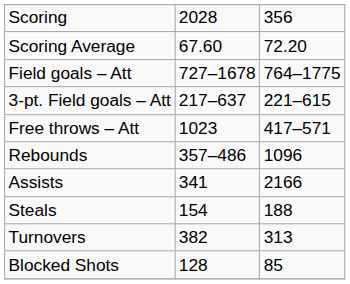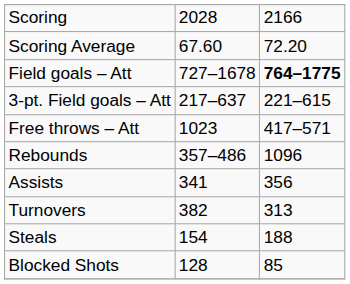 <table class="wikitable">
 <tr>
 </tr>
 <tr>
 <td>Scoring</td>
 <td>2028</td>
-<td>356</td>
+<td>2166</td>
 </tr>
 <tr>
 <td>Scoring Average</td>
 <td>67.60</td>
 <td>72.20</td>
 </tr>
 <tr>
 <td>Field goals – Att</td>
 <td>727–1678</td>
-<td>764–1775</td>
+<td><strong>764–1775</strong></td>
 </tr>
 <tr>
 <td>3-pt. Field goals – Att</td>
 <td>217–637</td>
 <td>221–615</td>
 </tr>
 <tr>
 <td>Free throws – Att</td>
 <td>1023</td>
 <td>417–571</td>
 </tr>
 <tr>
 <td>Rebounds</td>
 <td>357–486</td>
 <td>1096</td>
 </tr>
 <tr>
 <td>Assists</td>
 <td>341</td>
-<td>2166</td>
+<td>356</td>
+</tr>
+<tr>
+<td>Turnovers</td>
+<td>382</td>
+<td>313</td>
 </tr>
 <tr>
 <td>Steals</td>
 <td>154</td>
 <td>188</td>
-</tr>
-<tr>
-<td>Turnovers</td>
-<td>382</td>
-<td>313</td>
 </tr>
 <tr>
 <td>Blocked Shots</td>
 <td>128</td>
 <td>85</td>
 </tr>
 <tr>
 </tr>
 </table>
